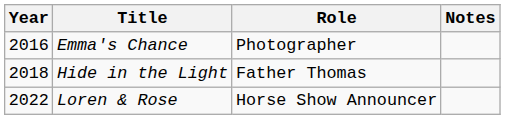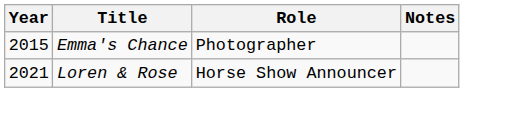 <table class="wikitable sortable">
 <tr>
 <th>Year</th>
 <th>Title</th>
 <th>Role</th>
 <th>Notes</th>
 </tr>
 <tr>
-<td>2016</td>
+<td>2015</td>
 <td><em>Emma's Chance</em></td>
 <td>Photographer</td>
 <td></td>
 </tr>
 <tr>
-<td>2018</td>
-<td><em>Hide in the Light</em></td>
-<td>Father Thomas</td>
-<td></td>
-</tr>
-<tr>
-<td>2022</td>
+<td>2021</td>
 <td><em>Loren & Rose</em></td>
 <td>Horse Show Announcer</td>
 <td></td>
 </tr>
 </table>
